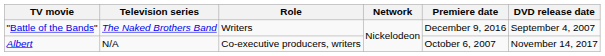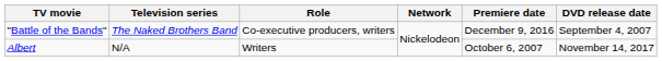 <table class="wikitable">
 <tr>
 <th>TV movie</th>
 <th>Television series</th>
 <th>Role</th>
 <th>Network</th>
 <th>Premiere date</th>
 <th>DVD release date</th>
 </tr>
 <tr>
 <td>"<a href='#'>Battle of the Bands</a>"</td>
 <td><em><a href='#'>The Naked Brothers Band</a></em></td>
-<td>Writers</td>
+<td>Co-executive producers, writers</td>
 <td rowspan="2">Nickelodeon</td>
 <td>December 9, 2016</td>
 <td>September 4, 2007</td>
 </tr>
 <tr>
 <td><em><a href='#'>Albert</a></em></td>
 <td>N/A</td>
-<td>Co-executive producers, writers</td>
+<td>Writers</td>
 <td>October 6, 2007</td>
 <td>November 14, 2017</td>
 </tr>
 </table>
